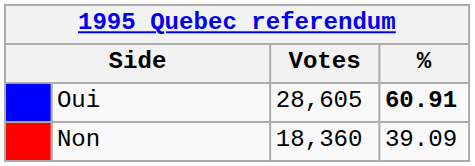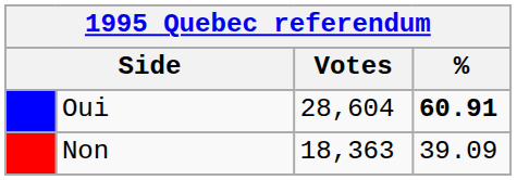 <table class="wikitable" style="font-size: 95%; clear:both">
 <tr style="background-color:#E9E9E9">
 <th colspan=4><a href='#'>1995 Quebec referendum</a></th>
 </tr>
 <tr style="background-color:#E9E9E9">
 <th colspan=2 style="width: 130px">Side</th>
 <th style="width: 50px">Votes</th>
 <th style="width: 40px">%</th>
 </tr>
 <tr>
 <td bgcolor="blue"></td>
 <td>Oui</td>
-<td>28,605</td>
+<td>28,604</td>
 <td><strong>60.91</strong></td>
 </tr>
 <tr>
 <td bgcolor="red"></td>
 <td>Non</td>
-<td>18,360</td>
+<td>18,363</td>
 <td>39.09</td>
 </tr>
 </table>
